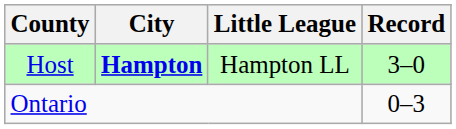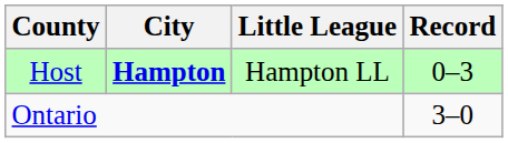 <table class="wikitable">
 <tr>
 <th>County</th>
 <th>City</th>
 <th>Little League</th>
 <th>Record</th>
 </tr>
 <tr bgcolor=#bbffbb>
 <td align=center> <a href='#'>Host</a></td>
 <td align=center><strong><a href='#'>Hampton</a></strong></td>
 <td align=center>Hampton LL</td>
-<td align=center>3–0</td>
+<td align=center>0–3</td>
 </tr>
 <tr>
 <td align=center; colspan="3"> <a href='#'>Ontario</a></td>
-<td align=center>0–3</td>
+<td align=center>3–0</td>
 </tr>
 </table>
